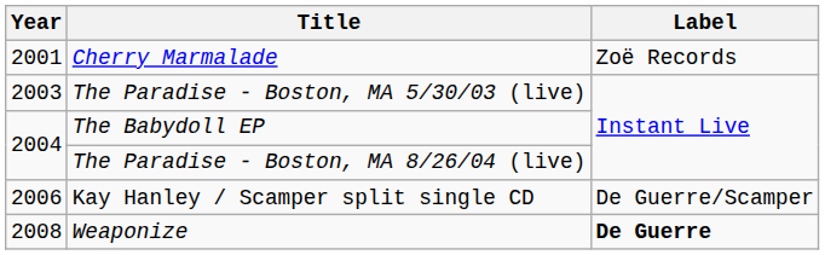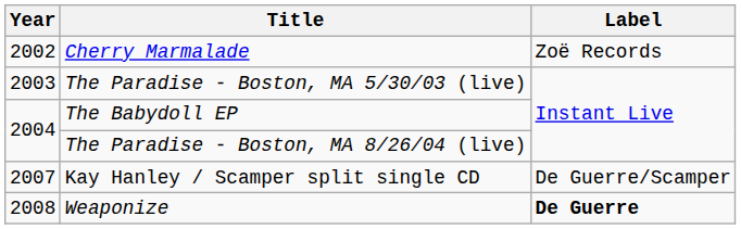 <table class="wikitable">
 <tr>
 <th>Year</th>
 <th>Title</th>
 <th>Label</th>
 </tr>
 <tr>
-<td>2001</td>
+<td>2002</td>
 <td align="left"><em><a href='#'>Cherry Marmalade</a></em></td>
 <td align="left">Zoë Records</td>
 </tr>
 <tr>
 <td>2003</td>
 <td align="left"><em>The Paradise - Boston, MA 5/30/03</em> (live)</td>
 <td rowspan="3"><a href='#'>Instant Live</a></td>
 </tr>
 <tr>
 <td rowspan="2">2004</td>
 <td align="left"><em>The Babydoll EP</em></td>
 </tr>
 <tr>
 <td align="left"><em>The Paradise - Boston, MA 8/26/04</em> (live)</td>
 </tr>
 <tr>
-<td>2006</td>
+<td>2007</td>
 <td align="left">Kay Hanley / Scamper split single CD</td>
 <td align="left">De Guerre/Scamper</td>
 </tr>
 <tr>
 <td>2008</td>
 <td align="left"><em>Weaponize</em></td>
 <td align="left"><strong>De Guerre</strong></td>
 </tr>
 </table>
